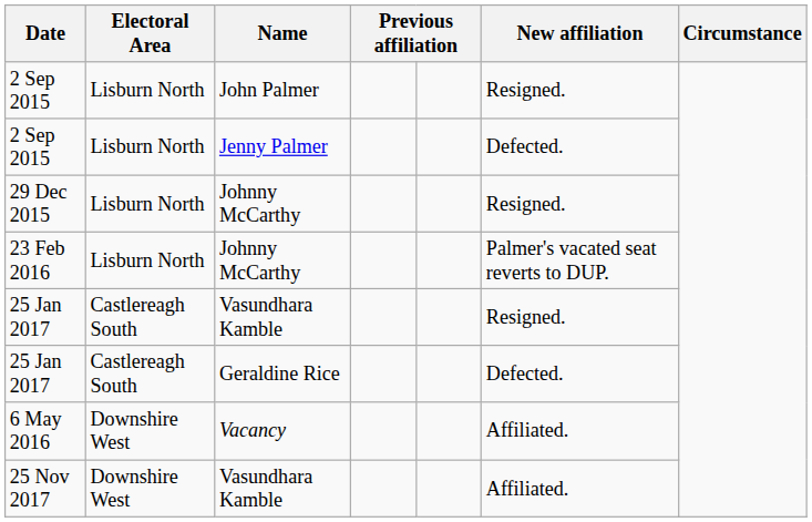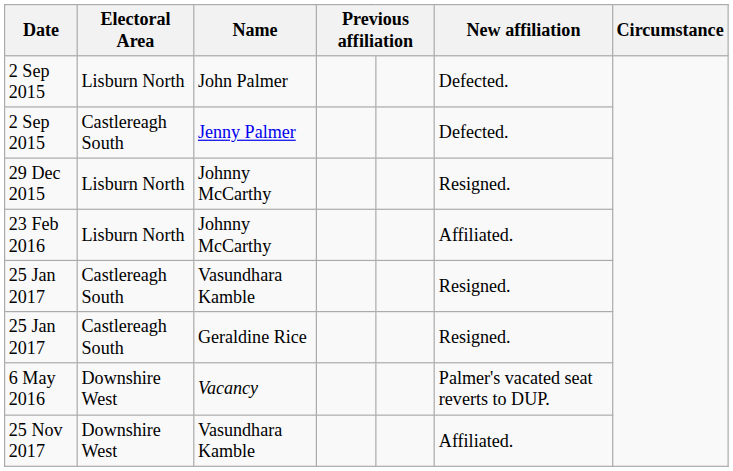 <table class="wikitable" style="font-size: 95%">
 <tr>
 <th>Date</th>
 <th>Electoral Area</th>
 <th>Name</th>
 <th colspan="2">Previous affiliation</th>
 <th colspan="2">New affiliation</th>
 <th>Circumstance</th>
 </tr>
 <tr>
 <td>2 Sep 2015</td>
 <td>Lisburn North</td>
 <td>John Palmer</td>
 <td></td>
 <td></td>
-<td>Resigned.</td>
+<td>Defected.</td>
 </tr>
 <tr>
 <td>2 Sep 2015</td>
-<td>Lisburn North</td>
+<td>Castlereagh South</td>
 <td><a href='#'>Jenny Palmer</a></td>
 <td></td>
 <td></td>
 <td>Defected.</td>
 </tr>
 <tr>
 <td>29 Dec 2015</td>
 <td>Lisburn North</td>
 <td>Johnny McCarthy</td>
 <td></td>
 <td></td>
 <td>Resigned.</td>
 </tr>
 <tr>
 <td>23 Feb 2016</td>
 <td>Lisburn North</td>
 <td>Johnny McCarthy</td>
 <td></td>
 <td></td>
-<td>Palmer's vacated seat reverts to DUP.</td>
+<td>Affiliated.</td>
 </tr>
 <tr>
 <td>25 Jan 2017</td>
 <td>Castlereagh South</td>
 <td>Vasundhara Kamble</td>
 <td></td>
 <td></td>
 <td>Resigned.</td>
 </tr>
 <tr>
 <td>25 Jan 2017</td>
 <td>Castlereagh South</td>
 <td>Geraldine Rice</td>
 <td></td>
 <td></td>
-<td>Defected.</td>
+<td>Resigned.</td>
 </tr>
 <tr>
 <td>6 May 2016</td>
 <td>Downshire West</td>
 <td><em>Vacancy</em></td>
 <td></td>
 <td></td>
-<td>Affiliated.</td>
+<td>Palmer's vacated seat reverts to DUP.</td>
 </tr>
 <tr>
 <td>25 Nov 2017</td>
 <td>Downshire West</td>
 <td>Vasundhara Kamble</td>
 <td></td>
 <td></td>
 <td>Affiliated.</td>
 </tr>
 </table>
